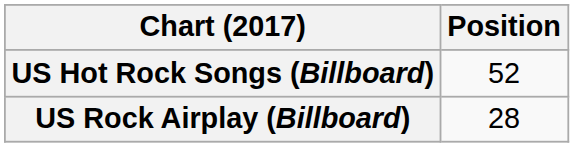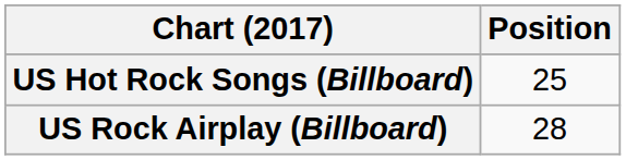 <table class="wikitable plainrowheaders" style="text-align:center">
 <tr>
 <th>Chart (2017)</th>
 <th>Position</th>
 </tr>
 <tr>
 <th scope="row">US Hot Rock Songs (<em>Billboard</em>)</th>
-<td>52</td>
+<td>25</td>
 </tr>
 <tr>
 <th scope="row">US Rock Airplay (<em>Billboard</em>)</th>
 <td>28</td>
 </tr>
 </table>
